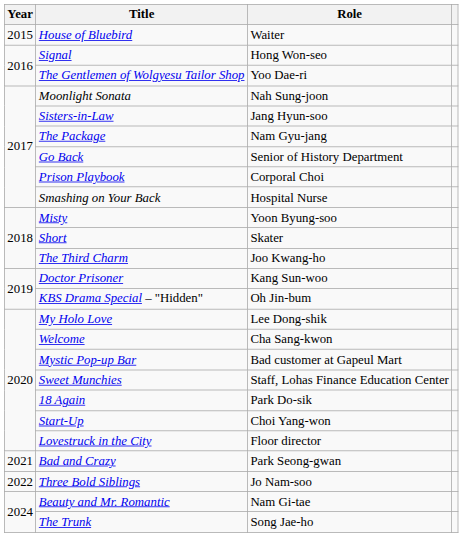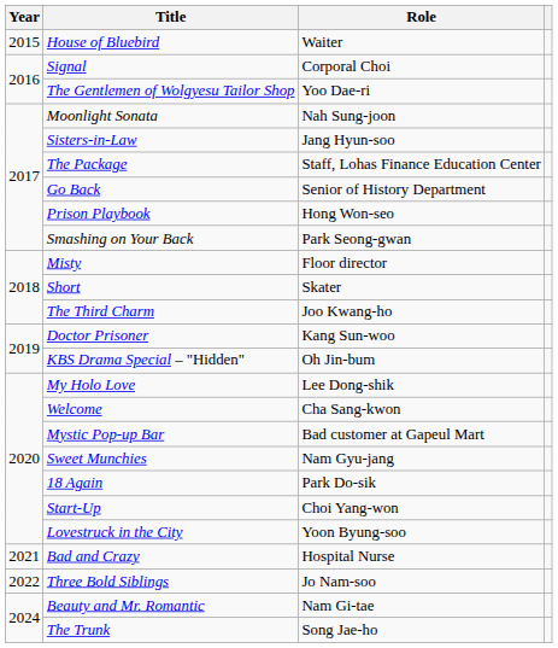 <table class="wikitable">
 <tr>
 <th>Year</th>
 <th>Title</th>
 <th>Role</th>
 <th></th>
 </tr>
 <tr>
 <td>2015</td>
 <td><em><a href='#'>House of Bluebird</a></em></td>
 <td>Waiter</td>
 <td></td>
 </tr>
 <tr>
 <td rowspan="2">2016</td>
 <td><em><a href='#'>Signal</a></em></td>
-<td>Hong Won-seo</td>
+<td>Corporal Choi</td>
 <td></td>
 </tr>
 <tr>
 <td><em><a href='#'>The Gentlemen of Wolgyesu Tailor Shop</a></em></td>
 <td>Yoo Dae-ri</td>
 <td></td>
 </tr>
 <tr>
 <td rowspan="6">2017</td>
 <td><em>Moonlight Sonata</em></td>
 <td>Nah Sung-joon</td>
 <td></td>
 </tr>
 <tr>
 <td><em><a href='#'>Sisters-in-Law</a></em></td>
 <td>Jang Hyun-soo</td>
 <td></td>
 </tr>
 <tr>
 <td><em><a href='#'>The Package</a></em></td>
-<td>Nam Gyu-jang</td>
+<td>Staff, Lohas Finance Education Center</td>
 <td></td>
 </tr>
 <tr>
 <td><em><a href='#'>Go Back</a></em></td>
 <td>Senior of History Department</td>
 <td></td>
 </tr>
 <tr>
 <td><em><a href='#'>Prison Playbook</a></em></td>
-<td>Corporal Choi</td>
+<td>Hong Won-seo</td>
 <td></td>
 </tr>
 <tr>
 <td><em>Smashing on Your Back</em></td>
-<td>Hospital Nurse</td>
+<td>Park Seong-gwan</td>
 <td></td>
 </tr>
 <tr>
 <td rowspan="3">2018</td>
 <td><em><a href='#'>Misty</a></em></td>
-<td>Yoon Byung-soo</td>
+<td>Floor director</td>
 <td></td>
 </tr>
 <tr>
 <td><em><a href='#'>Short</a></em></td>
 <td>Skater</td>
 <td></td>
 </tr>
 <tr>
 <td><em><a href='#'>The Third Charm</a></em></td>
 <td>Joo Kwang-ho</td>
 <td></td>
 </tr>
 <tr>
 <td rowspan="2">2019</td>
 <td><em><a href='#'>Doctor Prisoner</a></em></td>
 <td>Kang Sun-woo</td>
 <td></td>
 </tr>
 <tr>
 <td><em><a href='#'>KBS Drama Special</a></em> – "Hidden"</td>
 <td>Oh Jin-bum</td>
 <td></td>
 </tr>
 <tr>
 <td rowspan="7">2020</td>
 <td><em><a href='#'>My Holo Love</a></em></td>
 <td>Lee Dong-shik</td>
 <td></td>
 </tr>
 <tr>
 <td><em><a href='#'>Welcome</a></em></td>
 <td>Cha Sang-kwon</td>
 <td></td>
 </tr>
 <tr>
 <td><em><a href='#'>Mystic Pop-up Bar</a></em></td>
 <td>Bad customer at Gapeul Mart</td>
 <td></td>
 </tr>
 <tr>
 <td><em><a href='#'>Sweet Munchies</a></em></td>
-<td>Staff, Lohas Finance Education Center</td>
+<td>Nam Gyu-jang</td>
 <td></td>
 </tr>
 <tr>
 <td><em><a href='#'>18 Again</a></em></td>
 <td>Park Do-sik</td>
 <td></td>
 </tr>
 <tr>
 <td><em><a href='#'>Start-Up</a></em></td>
 <td>Choi Yang-won</td>
 <td></td>
 </tr>
 <tr>
 <td><em><a href='#'>Lovestruck in the City</a></em></td>
-<td>Floor director</td>
+<td>Yoon Byung-soo</td>
 <td></td>
 </tr>
 <tr>
 <td>2021</td>
 <td><em><a href='#'>Bad and Crazy</a></em></td>
-<td>Park Seong-gwan</td>
+<td>Hospital Nurse</td>
 <td></td>
 </tr>
 <tr>
 <td>2022</td>
 <td><em><a href='#'>Three Bold Siblings</a></em></td>
 <td>Jo Nam-soo</td>
 <td></td>
 </tr>
 <tr>
 <td rowspan="2">2024</td>
 <td><em><a href='#'>Beauty and Mr. Romantic</a></em></td>
 <td>Nam Gi-tae</td>
 <td></td>
 </tr>
 <tr>
 <td><em><a href='#'>The Trunk</a></em></td>
 <td>Song Jae-ho</td>
 <td></td>
 </tr>
 </table>
